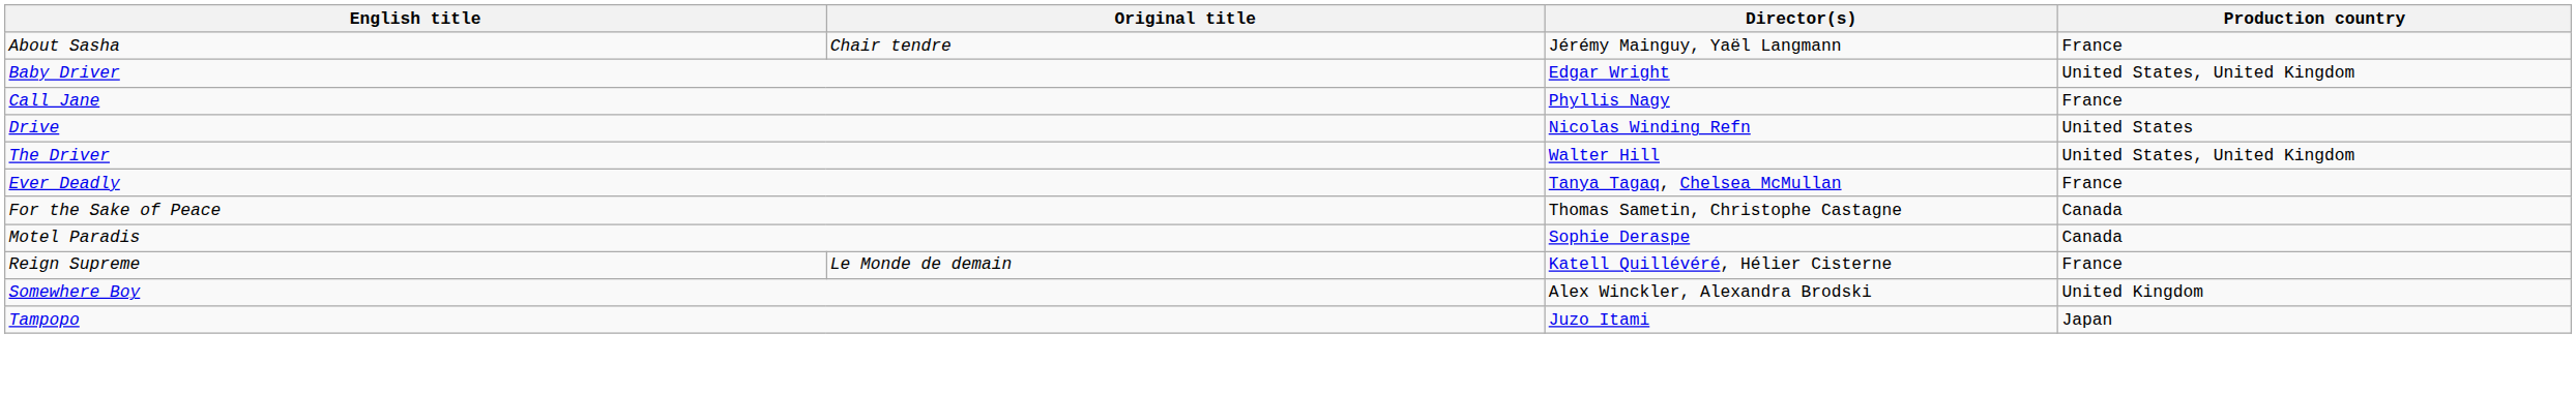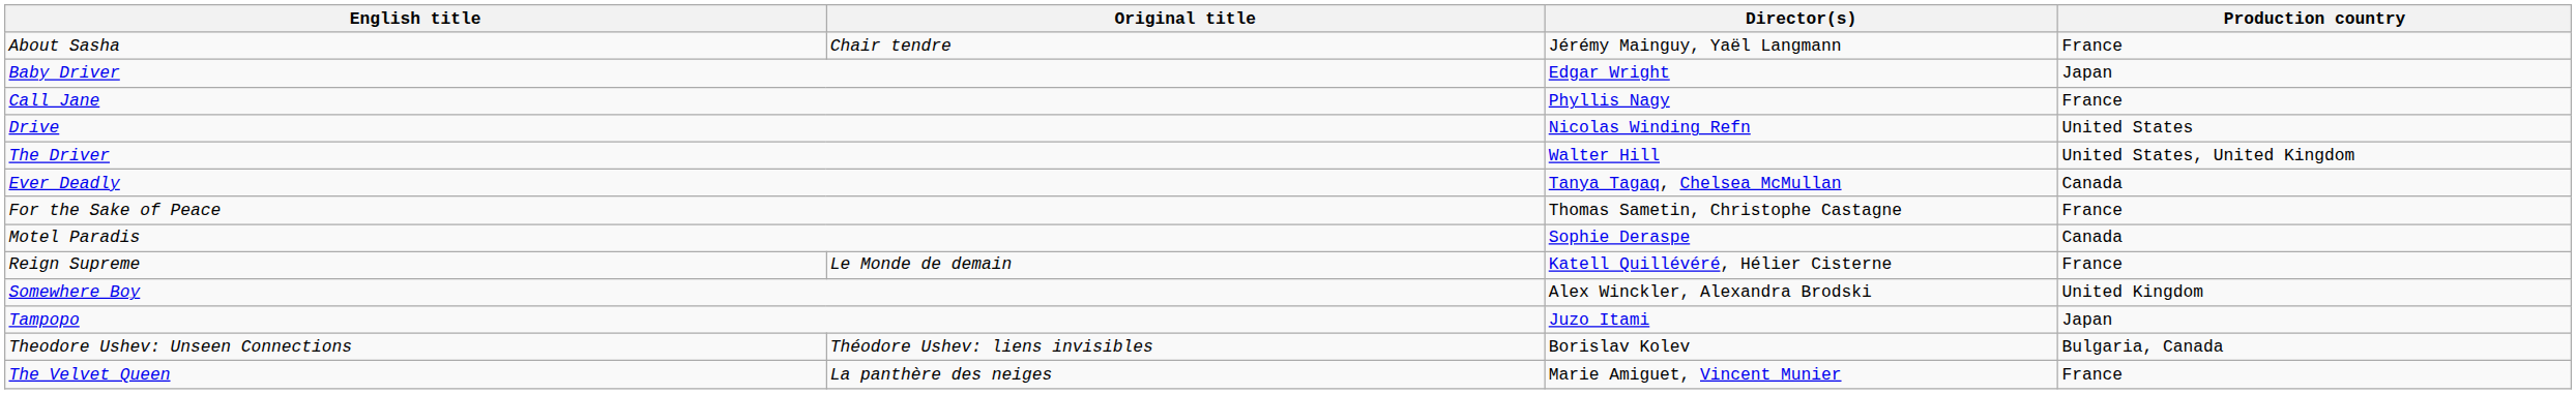 <table class="wikitable" width=100%>
 <tr>
 <th scope="col" width="32%">English title</th>
 <th scope="col" width="28%">Original title</th>
 <th scope="col" width="20%">Director(s)</th>
 <th scope="col" width="20%">Production country</th>
 </tr>
 <tr>
 <td><em>About Sasha</em></td>
 <td><em>Chair tendre</em></td>
 <td>Jérémy Mainguy, Yaël Langmann</td>
 <td>France</td>
 </tr>
 <tr>
 <td colspan=2><em><a href='#'>Baby Driver</a></em></td>
 <td><a href='#'>Edgar Wright</a></td>
-<td>United States, United Kingdom</td>
+<td>Japan</td>
 </tr>
 <tr>
 <td colspan=2><em><a href='#'>Call Jane</a></em></td>
 <td><a href='#'>Phyllis Nagy</a></td>
 <td>France</td>
 </tr>
 <tr>
 <td colspan=2><em><a href='#'>Drive</a></em></td>
 <td><a href='#'>Nicolas Winding Refn</a></td>
 <td>United States</td>
 </tr>
 <tr>
 <td colspan=2><em><a href='#'>The Driver</a></em></td>
 <td><a href='#'>Walter Hill</a></td>
 <td>United States, United Kingdom</td>
 </tr>
 <tr>
 <td colspan=2><em><a href='#'>Ever Deadly</a></em></td>
 <td><a href='#'>Tanya Tagaq</a>, <a href='#'>Chelsea McMullan</a></td>
-<td>France</td>
+<td>Canada</td>
 </tr>
 <tr>
 <td colspan=2><em>For the Sake of Peace</em></td>
 <td>Thomas Sametin, Christophe Castagne</td>
-<td>Canada</td>
+<td>France</td>
 </tr>
 <tr>
 <td colspan=2><em>Motel Paradis</em></td>
 <td><a href='#'>Sophie Deraspe</a></td>
 <td>Canada</td>
 </tr>
 <tr>
 <td><em>Reign Supreme</em></td>
 <td><em>Le Monde de demain</em></td>
 <td><a href='#'>Katell Quillévéré</a>, Hélier Cisterne</td>
 <td>France</td>
 </tr>
 <tr>
 <td colspan=2><em><a href='#'>Somewhere Boy</a></em></td>
 <td>Alex Winckler, Alexandra Brodski</td>
 <td>United Kingdom</td>
 </tr>
 <tr>
 <td colspan=2><em><a href='#'>Tampopo</a></em></td>
 <td><a href='#'>Juzo Itami</a></td>
 <td>Japan</td>
 </tr>
+<tr>
+<td><em>Theodore Ushev: Unseen Connections</em></td>
+<td><em>Théodore Ushev: liens invisibles</em></td>
+<td>Borislav Kolev</td>
+<td>Bulgaria, Canada</td>
+</tr>
+<tr>
+<td><em><a href='#'>The Velvet Queen</a></em></td>
+<td><em>La panthère des neiges</em></td>
+<td>Marie Amiguet, <a href='#'>Vincent Munier</a></td>
+<td>France</td>
+</tr>
 </table>
